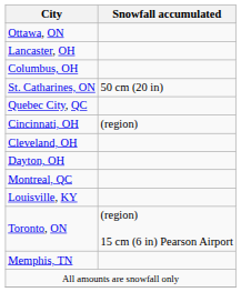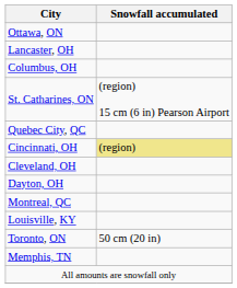 <table class="wikitable" style="margin:0.5em 0 0.5em 1em;float:right;clear:right;">
 <tr>
 <th>City</th>
 <th>Snowfall accumulated</th>
 </tr>
 <tr>
 <td><a href='#'>Ottawa</a>, <a href='#'>ON</a></td>
 <td></td>
 </tr>
 <tr>
 <td><a href='#'>Lancaster</a>, <a href='#'>OH</a></td>
 <td></td>
 </tr>
 <tr>
 <td><a href='#'>Columbus, OH</a></td>
 <td></td>
 </tr>
 <tr>
 <td><a href='#'>St. Catharines, ON</a></td>
-<td>50 cm (20 in)</td>
+<td> (region) <br><br>15 cm (6 in) Pearson Airport <br></td>
 </tr>
 <tr>
 <td><a href='#'>Quebec City</a>, <a href='#'>QC</a></td>
 <td></td>
 </tr>
 <tr>
 <td><a href='#'>Cincinnati, OH</a></td>
-<td> (region)</td>
+<td style="background: khaki;"> (region)</td>
 </tr>
 <tr>
 <td><a href='#'>Cleveland, OH</a></td>
 <td></td>
 </tr>
 <tr>
 <td><a href='#'>Dayton, OH</a></td>
 <td></td>
 </tr>
 <tr>
 <td><a href='#'>Montreal, QC</a></td>
 <td></td>
 </tr>
 <tr>
 <td><a href='#'>Louisville</a>, <a href='#'>KY</a></td>
 <td></td>
 </tr>
 <tr>
 <td><a href='#'>Toronto</a>, <a href='#'>ON</a></td>
-<td> (region) <br><br>15 cm (6 in) Pearson Airport <br></td>
+<td>50 cm (20 in)</td>
 </tr>
 <tr>
 <td><a href='#'>Memphis, TN</a></td>
 <td></td>
 </tr>
 <tr>
 <td colspan=3 align=center><small>All amounts are snowfall only</small></td>
 </tr>
 <tr>
 </tr>
 </table>
